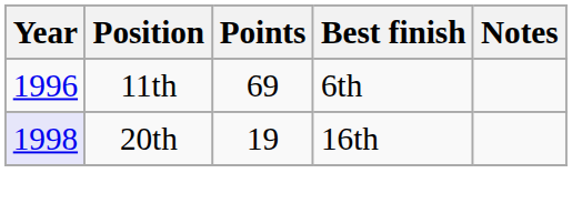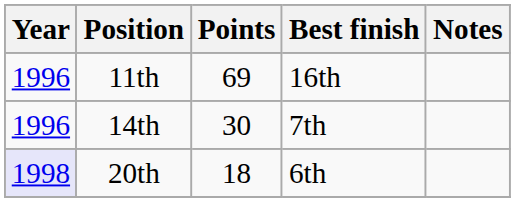 <table class="wikitable"   style="font-size: 95%;">
 <tr>
 <th>Year</th>
 <th>Position</th>
 <th>Points</th>
 <th>Best finish</th>
 <th>Notes</th>
 </tr>
 <tr>
 <td><a href='#'>1996</a></td>
 <td align="center">11th</td>
 <td align="center">69</td>
-<td>6th</td>
+<td>16th</td>
+<td></td>
+</tr>
+<tr>
+<td><a href='#'>1996</a></td>
+<td align="center">14th</td>
+<td align="center">30</td>
+<td>7th</td>
 <td></td>
 </tr>
 <tr>
 <td style="background: lavender;"><a href='#'>1998</a></td>
 <td align="center">20th</td>
-<td align="center">19</td>
-<td>16th</td>
+<td align="center">18</td>
+<td>6th</td>
 <td></td>
 </tr>
 <tr>
 </tr>
 </table>
